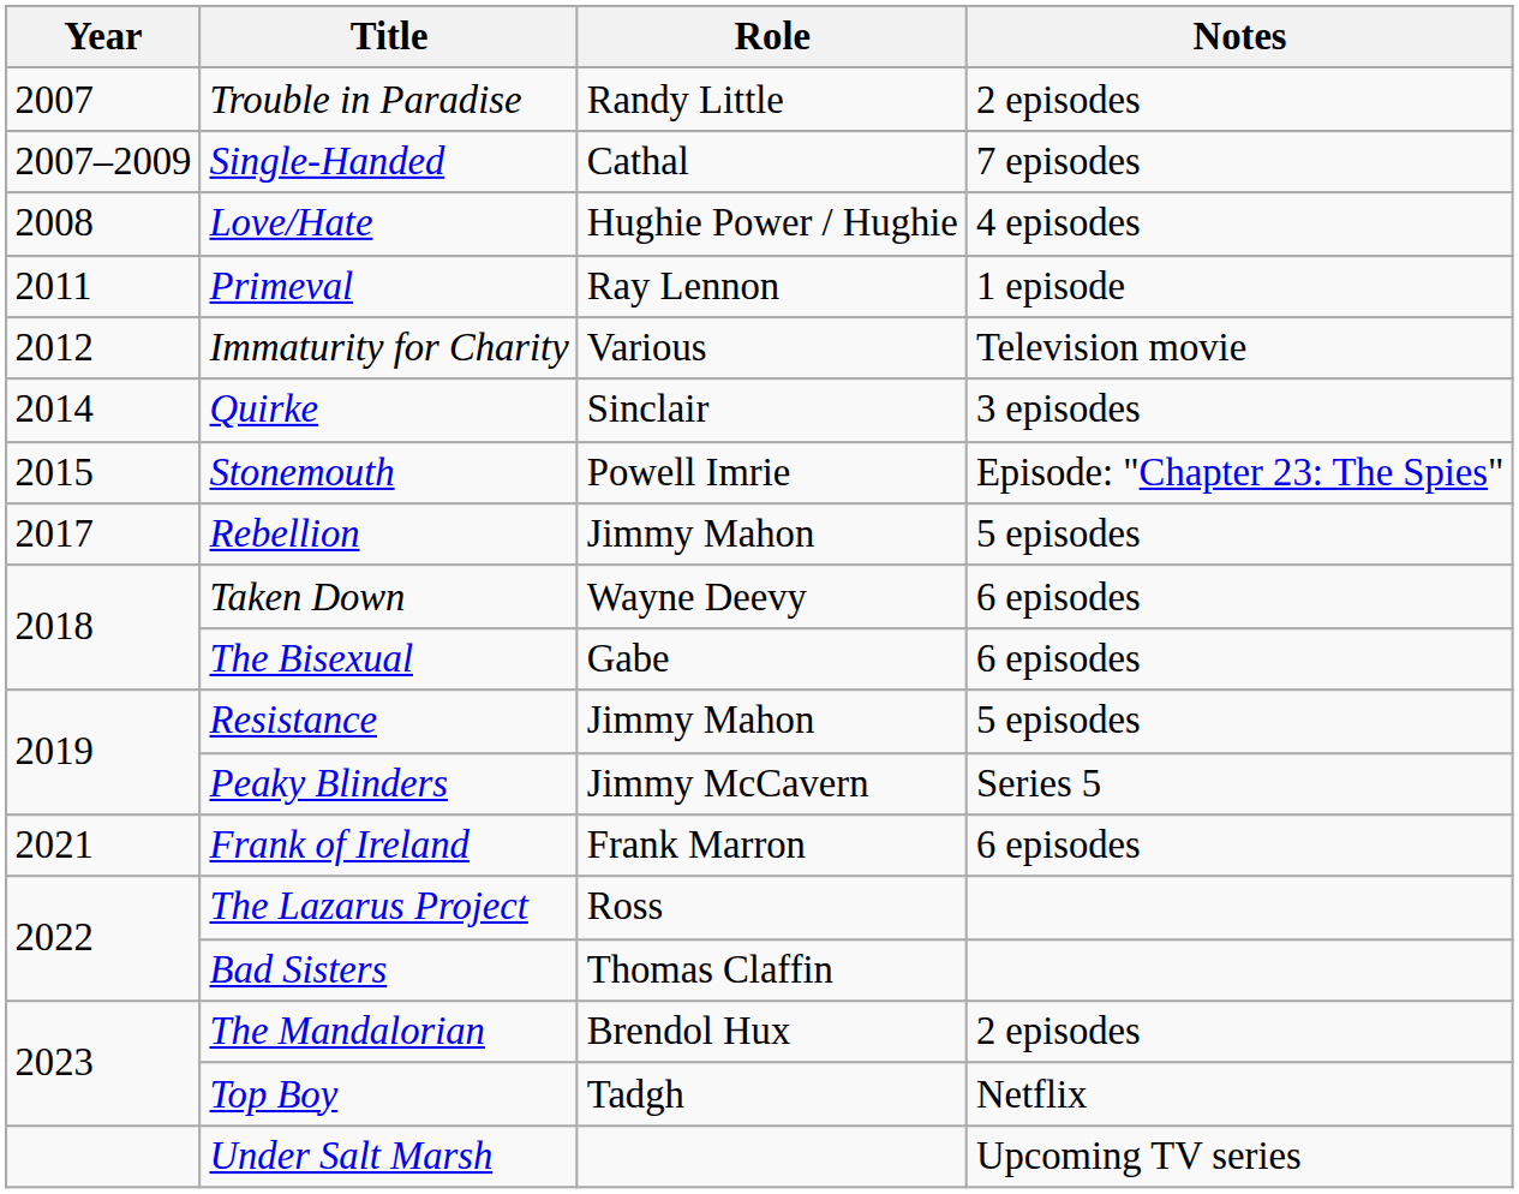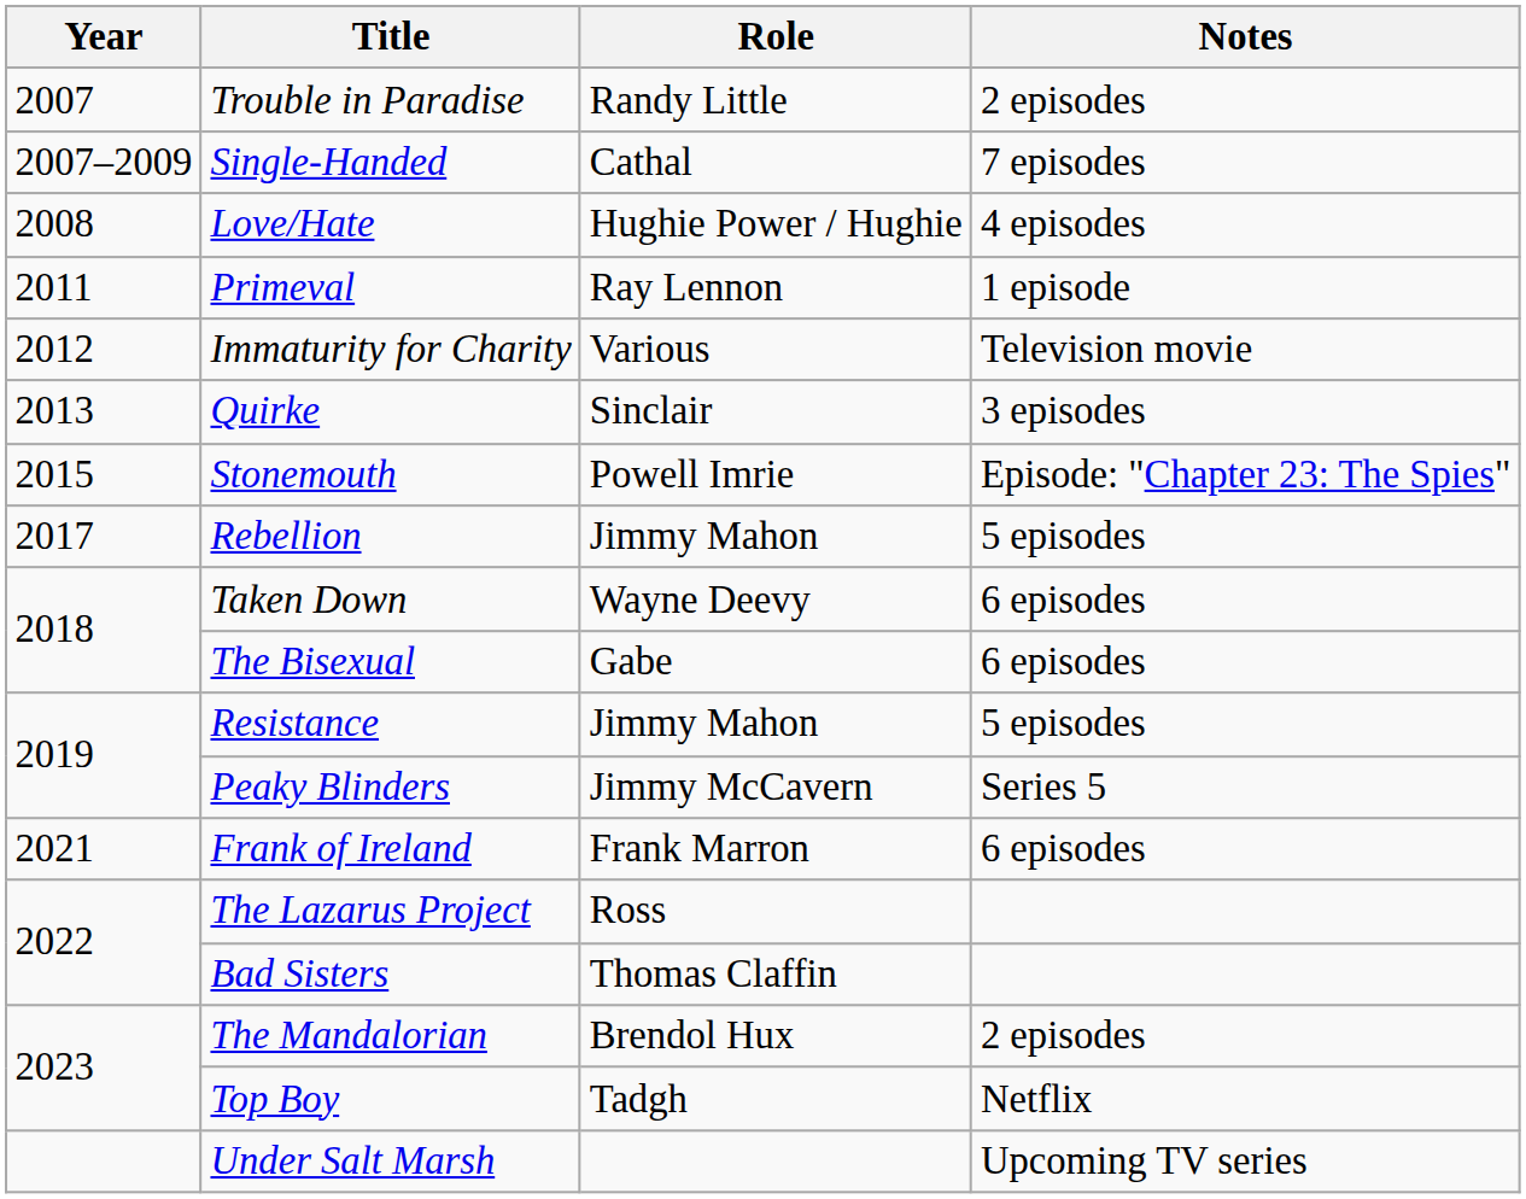 <table class="wikitable plainrowheaders sortable">
 <tr>
 <th scope="col">Year</th>
 <th scope="col">Title</th>
 <th scope="col">Role</th>
 <th scope="col" class="unsortable">Notes</th>
 </tr>
 <tr>
 <td>2007</td>
 <td><em>Trouble in Paradise</em></td>
 <td>Randy Little</td>
 <td>2 episodes</td>
 </tr>
 <tr>
 <td>2007–2009</td>
 <td><em><a href='#'>Single-Handed</a></em></td>
 <td>Cathal</td>
 <td>7 episodes</td>
 </tr>
 <tr>
 <td>2008</td>
 <td><em><a href='#'>Love/Hate</a></em></td>
 <td>Hughie Power / Hughie</td>
 <td>4 episodes</td>
 </tr>
 <tr>
 <td>2011</td>
 <td><em><a href='#'>Primeval</a></em></td>
 <td>Ray Lennon</td>
 <td>1 episode</td>
 </tr>
 <tr>
 <td>2012</td>
 <td><em>Immaturity for Charity</em></td>
 <td>Various</td>
 <td>Television movie</td>
 </tr>
 <tr>
-<td>2014</td>
+<td>2013</td>
 <td><em><a href='#'>Quirke</a></em></td>
 <td>Sinclair</td>
 <td>3 episodes</td>
 </tr>
 <tr>
 <td>2015</td>
 <td><em><a href='#'>Stonemouth</a></em></td>
 <td>Powell Imrie</td>
 <td>Episode: "<a href='#'>Chapter 23: The Spies</a>"</td>
 </tr>
 <tr>
 <td>2017</td>
 <td><em><a href='#'>Rebellion</a></em></td>
 <td>Jimmy Mahon</td>
 <td>5 episodes</td>
 </tr>
 <tr>
 <td rowspan="2">2018</td>
 <td><em>Taken Down</em></td>
 <td>Wayne Deevy</td>
 <td>6 episodes</td>
 </tr>
 <tr>
 <td><em><a href='#'>The Bisexual</a></em></td>
 <td>Gabe</td>
 <td>6 episodes</td>
 </tr>
 <tr>
 <td rowspan="2">2019</td>
 <td><em><a href='#'>Resistance</a></em></td>
 <td>Jimmy Mahon</td>
 <td>5 episodes</td>
 </tr>
 <tr>
 <td><em><a href='#'>Peaky Blinders</a></em></td>
 <td>Jimmy McCavern</td>
 <td>Series 5</td>
 </tr>
 <tr>
 <td>2021</td>
 <td><em><a href='#'>Frank of Ireland</a></em></td>
 <td>Frank Marron</td>
 <td>6 episodes</td>
 </tr>
 <tr>
 <td rowspan="2">2022</td>
 <td><em><a href='#'>The Lazarus Project</a></em></td>
 <td>Ross</td>
 <td></td>
 </tr>
 <tr>
 <td><em><a href='#'>Bad Sisters</a></em></td>
 <td>Thomas Claffin</td>
 <td></td>
 </tr>
 <tr>
 <td rowspan="2">2023</td>
 <td><em><a href='#'>The Mandalorian</a></em></td>
 <td>Brendol Hux</td>
 <td>2 episodes</td>
 </tr>
 <tr>
 <td><em><a href='#'>Top Boy</a></em></td>
 <td>Tadgh</td>
 <td>Netflix</td>
 </tr>
 <tr>
 <td></td>
 <td><em><a href='#'>Under Salt Marsh</a></em></td>
 <td></td>
 <td>Upcoming TV series</td>
 </tr>
 </table>
